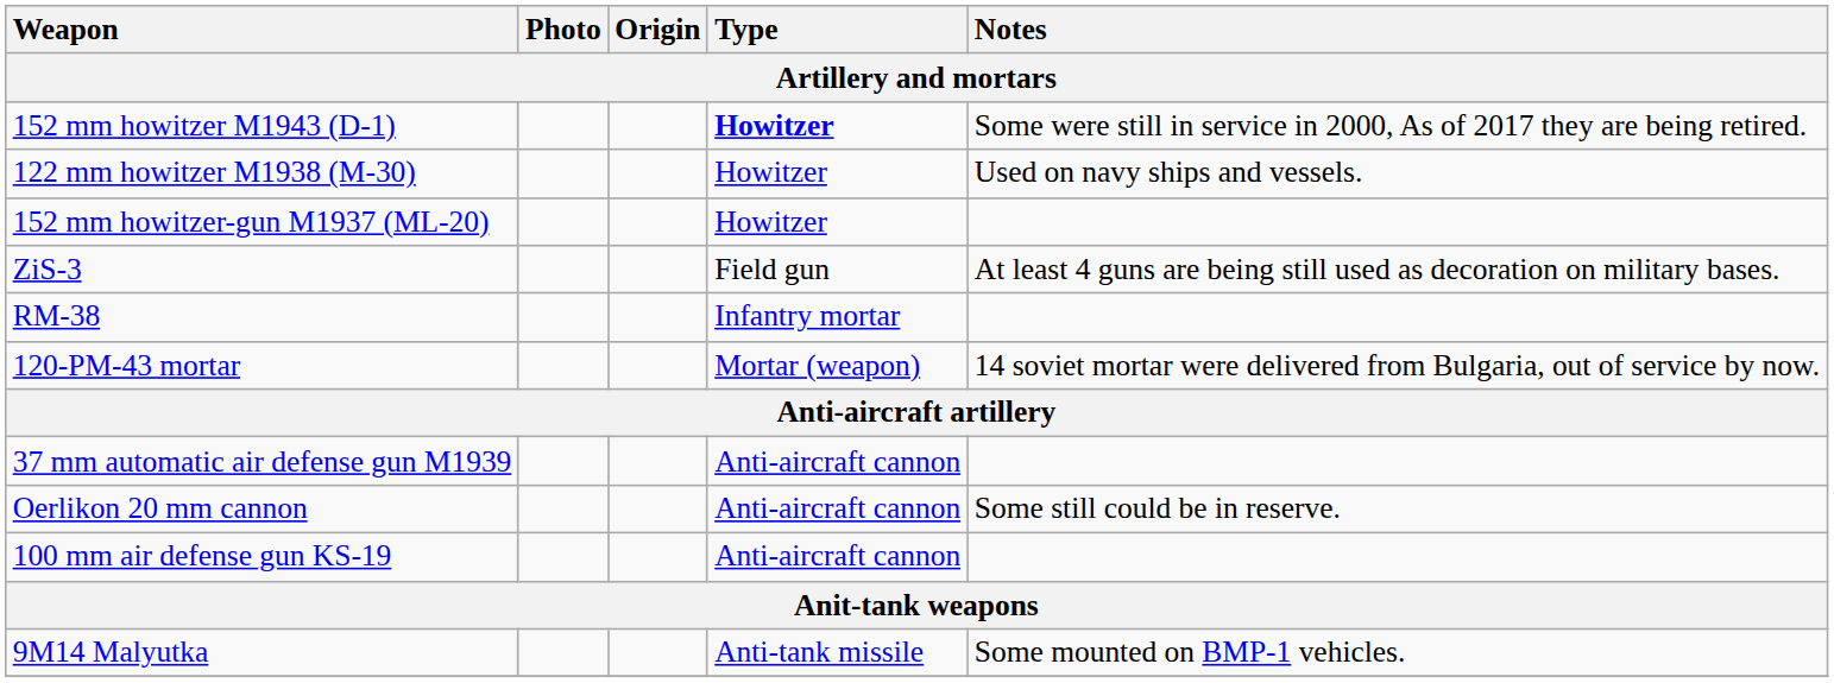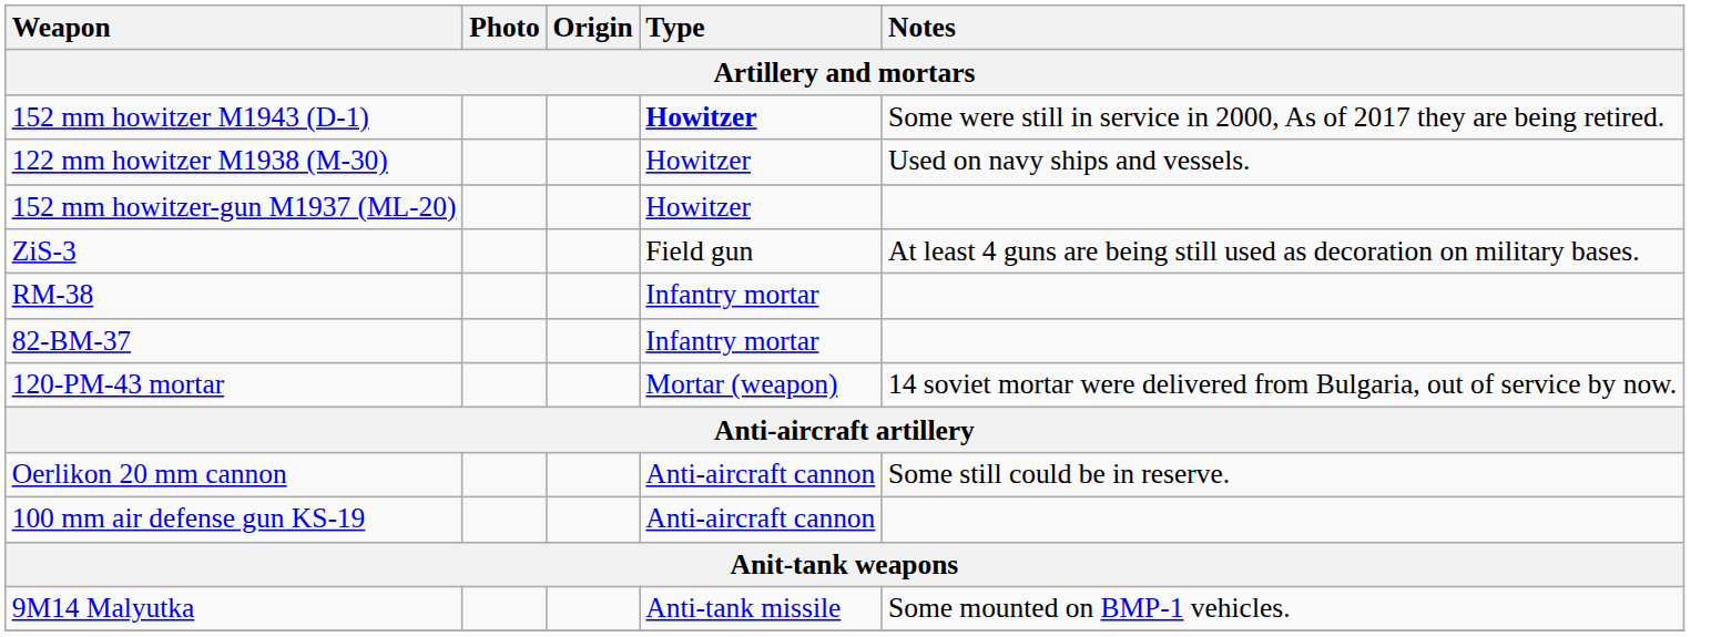 <table class="wikitable">
 <tr>
 <th style="text-align: left;">Weapon</th>
 <th style="text-align: left;">Photo</th>
 <th style="text-align: left;">Origin</th>
 <th style="text-align: left;">Type</th>
 <th style="text-align: left;">Notes</th>
 </tr>
 <tr>
 <th colspan="5">Artillery and mortars</th>
 </tr>
 <tr>
 <td><a href='#'>152 mm howitzer M1943 (D-1)</a></td>
 <td></td>
 <td></td>
 <td><strong><a href='#'>Howitzer</a></strong></td>
 <td>Some were still in service in 2000, As of 2017 they are being retired.</td>
 </tr>
 <tr>
 <td><a href='#'>122 mm howitzer M1938 (M-30)</a></td>
 <td></td>
 <td></td>
 <td><a href='#'>Howitzer</a></td>
 <td>Used on navy ships and vessels.</td>
 </tr>
 <tr>
 <td><a href='#'>152 mm howitzer-gun M1937 (ML-20)</a></td>
 <td></td>
 <td></td>
 <td><a href='#'>Howitzer</a></td>
 <td></td>
 </tr>
 <tr>
 <td><a href='#'>ZiS-3</a></td>
 <td></td>
 <td></td>
 <td>Field gun</td>
 <td>At least 4 guns are being still used as decoration on military bases.</td>
 </tr>
 <tr>
 <td><a href='#'>RM-38</a></td>
 <td></td>
 <td></td>
 <td><a href='#'>Infantry mortar</a></td>
 <td></td>
 </tr>
 <tr>
+<td><a href='#'>82-BM-37</a></td>
+<td></td>
+<td></td>
+<td><a href='#'>Infantry mortar</a></td>
+<td></td>
+</tr>
+<tr>
 <td><a href='#'>120-PM-43 mortar</a></td>
 <td></td>
 <td></td>
 <td><a href='#'>Mortar (weapon)</a></td>
 <td>14 soviet mortar were delivered from Bulgaria, out of service by now.</td>
 </tr>
 <tr>
 <th colspan="5">Anti-aircraft artillery</th>
-</tr>
-<tr>
-<td><a href='#'>37 mm automatic air defense gun M1939</a></td>
-<td></td>
-<td></td>
-<td><a href='#'>Anti-aircraft cannon</a></td>
-<td></td>
 </tr>
 <tr>
 <td><a href='#'>Oerlikon 20 mm cannon</a></td>
 <td></td>
 <td></td>
 <td><a href='#'>Anti-aircraft cannon</a></td>
 <td>Some still could be in reserve.</td>
 </tr>
 <tr>
 <td><a href='#'>100 mm air defense gun KS-19</a></td>
 <td></td>
 <td></td>
 <td><a href='#'>Anti-aircraft cannon</a></td>
 <td></td>
 </tr>
 <tr>
 <th colspan="5">Anit-tank weapons</th>
 </tr>
 <tr>
 <td><a href='#'>9M14 Malyutka</a></td>
 <td></td>
 <td></td>
 <td><a href='#'>Anti-tank missile</a></td>
 <td>Some mounted on <a href='#'>BMP-1</a> vehicles.</td>
 </tr>
 <tr>
 </tr>
 </table>
